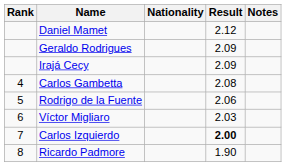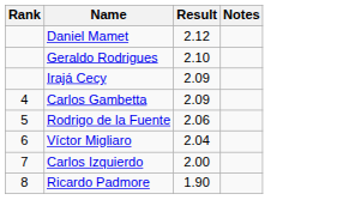 <table class="wikitable sortable" style="text-align:center">
 <tr>
 <th>Rank</th>
 <th>Name</th>
-<th>Nationality</th>
 <th>Result</th>
 <th>Notes</th>
 </tr>
 <tr>
 <td></td>
 <td align=left><a href='#'>Daniel Mamet</a></td>
-<td align=left></td>
 <td>2.12</td>
 <td></td>
 </tr>
 <tr>
 <td></td>
 <td align=left><a href='#'>Geraldo Rodrigues</a></td>
-<td align=left></td>
-<td>2.09</td>
+<td>2.10</td>
 <td></td>
 </tr>
 <tr>
 <td></td>
 <td align=left><a href='#'>Irajá Cecy</a></td>
-<td align=left></td>
 <td>2.09</td>
 <td></td>
 </tr>
 <tr>
 <td>4</td>
 <td align=left><a href='#'>Carlos Gambetta</a></td>
-<td align=left></td>
-<td>2.08</td>
+<td>2.09</td>
 <td></td>
 </tr>
 <tr>
 <td>5</td>
 <td align=left><a href='#'>Rodrigo de la Fuente</a></td>
-<td align=left></td>
 <td>2.06</td>
 <td></td>
 </tr>
 <tr>
 <td>6</td>
 <td align=left><a href='#'>Víctor Migliaro</a></td>
-<td align=left></td>
-<td>2.03</td>
+<td>2.04</td>
 <td></td>
 </tr>
 <tr>
 <td>7</td>
 <td align=left><a href='#'>Carlos Izquierdo</a></td>
-<td align=left></td>
-<td><strong>2.00</strong></td>
+<td>2.00</td>
 <td></td>
 </tr>
 <tr>
 <td>8</td>
 <td align=left><a href='#'>Ricardo Padmore</a></td>
-<td align=left></td>
 <td>1.90</td>
 <td></td>
 </tr>
 </table>
